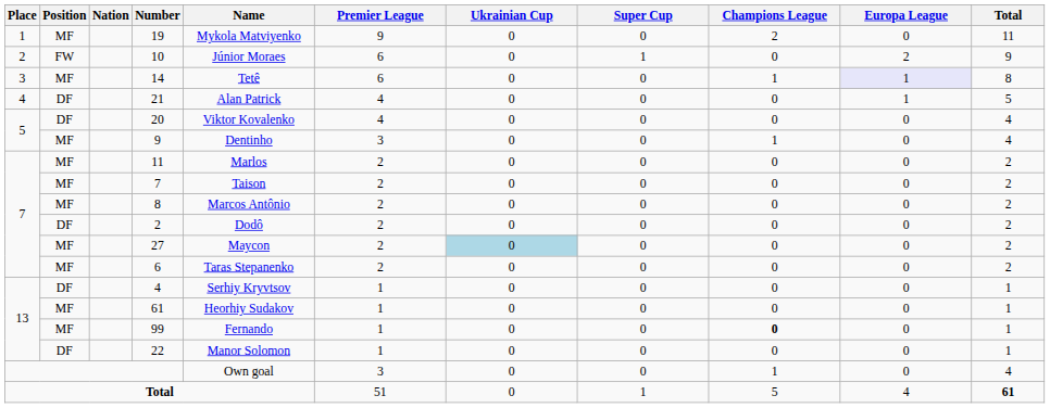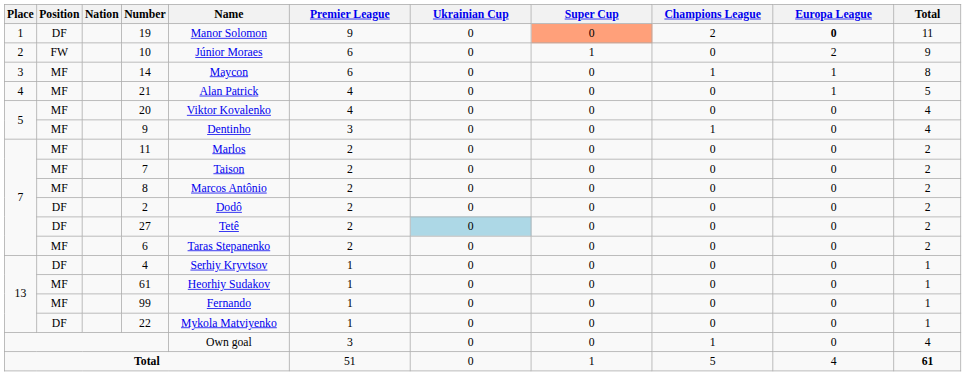 <table class="wikitable" style="font-size: 95%; text-align: center;">
 <tr>
 <th width=20>Place</th>
 <th width=20>Position</th>
 <th width=20>Nation</th>
 <th width=20>Number</th>
 <th width=150>Name</th>
 <th width=150><a href='#'>Premier League</a></th>
 <th width=150><a href='#'>Ukrainian Cup</a></th>
 <th width=150><a href='#'>Super Cup</a></th>
 <th width=150><a href='#'>Champions League</a></th>
 <th width=150><a href='#'>Europa League</a></th>
 <th width=80>Total</th>
 </tr>
 <tr>
 <td>1</td>
-<td>MF</td>
+<td>DF</td>
 <td></td>
 <td>19</td>
-<td><a href='#'>Mykola Matviyenko</a></td>
+<td><a href='#'>Manor Solomon</a></td>
 <td>9</td>
 <td>0</td>
-<td>0</td>
+<td style="background: lightsalmon;">0</td>
 <td>2</td>
-<td>0</td>
+<td><strong>0</strong></td>
 <td>11</td>
 </tr>
 <tr>
 <td>2</td>
 <td>FW</td>
 <td></td>
 <td>10</td>
 <td><a href='#'>Júnior Moraes</a></td>
 <td>6</td>
 <td>0</td>
 <td>1</td>
 <td>0</td>
 <td>2</td>
 <td>9</td>
 </tr>
 <tr>
 <td>3</td>
 <td>MF</td>
 <td></td>
 <td>14</td>
-<td><a href='#'>Tetê</a></td>
+<td><a href='#'>Maycon</a></td>
 <td>6</td>
 <td>0</td>
 <td>0</td>
 <td>1</td>
-<td style="background: lavender;">1</td>
+<td>1</td>
 <td>8</td>
 </tr>
 <tr>
 <td>4</td>
-<td>DF</td>
+<td>MF</td>
 <td></td>
 <td>21</td>
 <td><a href='#'>Alan Patrick</a></td>
 <td>4</td>
 <td>0</td>
 <td>0</td>
 <td>0</td>
 <td>1</td>
 <td>5</td>
 </tr>
 <tr>
 <td rowspan="2">5</td>
-<td>DF</td>
+<td>MF</td>
 <td></td>
 <td>20</td>
 <td><a href='#'>Viktor Kovalenko</a></td>
 <td>4</td>
 <td>0</td>
 <td>0</td>
 <td>0</td>
 <td>0</td>
 <td>4</td>
 </tr>
 <tr>
 <td>MF</td>
 <td></td>
 <td>9</td>
 <td><a href='#'>Dentinho</a></td>
 <td>3</td>
 <td>0</td>
 <td>0</td>
 <td>1</td>
 <td>0</td>
 <td>4</td>
 </tr>
 <tr>
 <td rowspan="6">7</td>
 <td>MF</td>
 <td></td>
 <td>11</td>
 <td><a href='#'>Marlos</a></td>
 <td>2</td>
 <td>0</td>
 <td>0</td>
 <td>0</td>
 <td>0</td>
 <td>2</td>
 </tr>
 <tr>
 <td>MF</td>
 <td></td>
 <td>7</td>
 <td><a href='#'>Taison</a></td>
 <td>2</td>
 <td>0</td>
 <td>0</td>
 <td>0</td>
 <td>0</td>
 <td>2</td>
 </tr>
 <tr>
 <td>MF</td>
 <td></td>
 <td>8</td>
 <td><a href='#'>Marcos Antônio</a></td>
 <td>2</td>
 <td>0</td>
 <td>0</td>
 <td>0</td>
 <td>0</td>
 <td>2</td>
 </tr>
 <tr>
 <td>DF</td>
 <td></td>
 <td>2</td>
 <td><a href='#'>Dodô</a></td>
 <td>2</td>
 <td>0</td>
 <td>0</td>
 <td>0</td>
 <td>0</td>
 <td>2</td>
 </tr>
 <tr>
-<td>MF</td>
+<td>DF</td>
 <td></td>
 <td>27</td>
-<td><a href='#'>Maycon</a></td>
+<td><a href='#'>Tetê</a></td>
 <td>2</td>
 <td style="background: lightblue;">0</td>
 <td>0</td>
 <td>0</td>
 <td>0</td>
 <td>2</td>
 </tr>
 <tr>
 <td>MF</td>
 <td></td>
 <td>6</td>
 <td><a href='#'>Taras Stepanenko</a></td>
 <td>2</td>
 <td>0</td>
 <td>0</td>
 <td>0</td>
 <td>0</td>
 <td>2</td>
 </tr>
 <tr>
 <td rowspan="4">13</td>
 <td>DF</td>
 <td></td>
 <td>4</td>
 <td><a href='#'>Serhiy Kryvtsov</a></td>
 <td>1</td>
 <td>0</td>
 <td>0</td>
 <td>0</td>
 <td>0</td>
 <td>1</td>
 </tr>
 <tr>
 <td>MF</td>
 <td></td>
 <td>61</td>
 <td><a href='#'>Heorhiy Sudakov</a></td>
 <td>1</td>
 <td>0</td>
 <td>0</td>
 <td>0</td>
 <td>0</td>
 <td>1</td>
 </tr>
 <tr>
 <td>MF</td>
 <td></td>
 <td>99</td>
 <td><a href='#'>Fernando</a></td>
 <td>1</td>
 <td>0</td>
 <td>0</td>
-<td><strong>0</strong></td>
+<td>0</td>
 <td>0</td>
 <td>1</td>
 </tr>
 <tr>
 <td>DF</td>
 <td></td>
 <td>22</td>
-<td><a href='#'>Manor Solomon</a></td>
+<td><a href='#'>Mykola Matviyenko</a></td>
 <td>1</td>
 <td>0</td>
 <td>0</td>
 <td>0</td>
 <td>0</td>
 <td>1</td>
 </tr>
 <tr>
 <td colspan="4"></td>
 <td>Own goal</td>
 <td>3</td>
 <td>0</td>
 <td>0</td>
 <td>1</td>
 <td>0</td>
 <td>4</td>
 </tr>
 <tr>
 <td colspan="5"><strong>Total</strong></td>
 <td>51</td>
 <td>0</td>
 <td>1</td>
 <td>5</td>
 <td>4</td>
 <td><strong>61</strong></td>
 </tr>
 </table>
